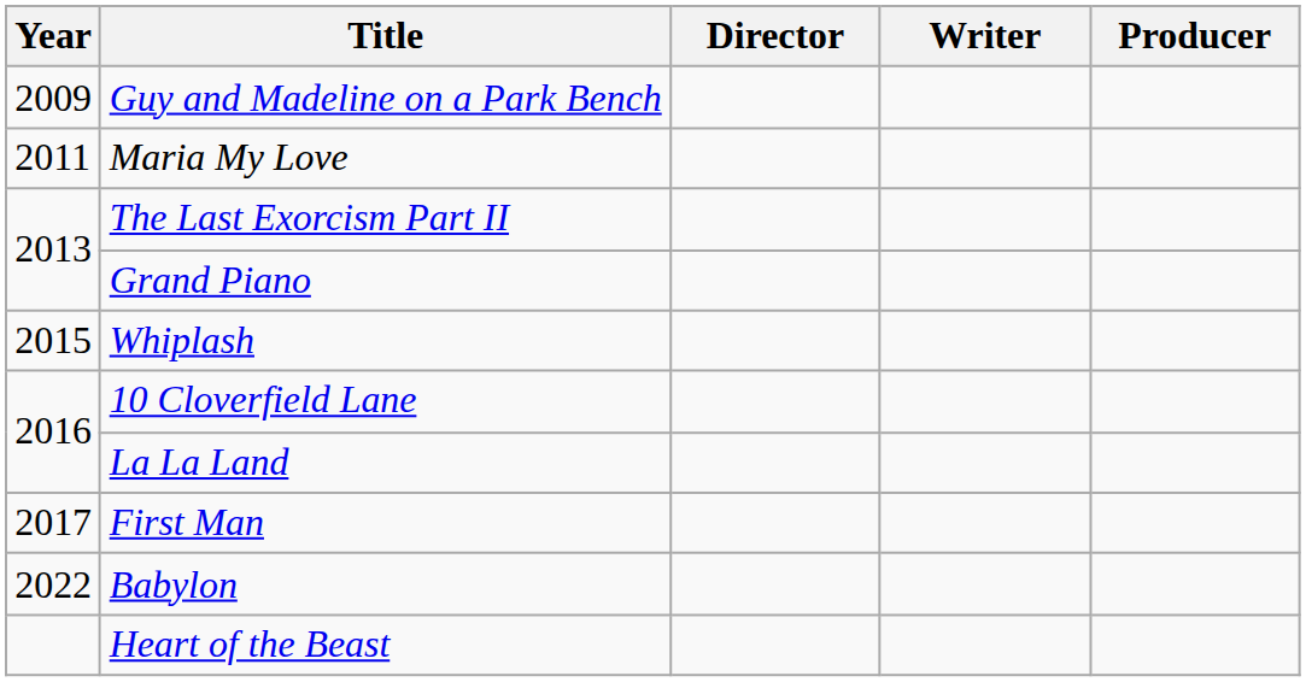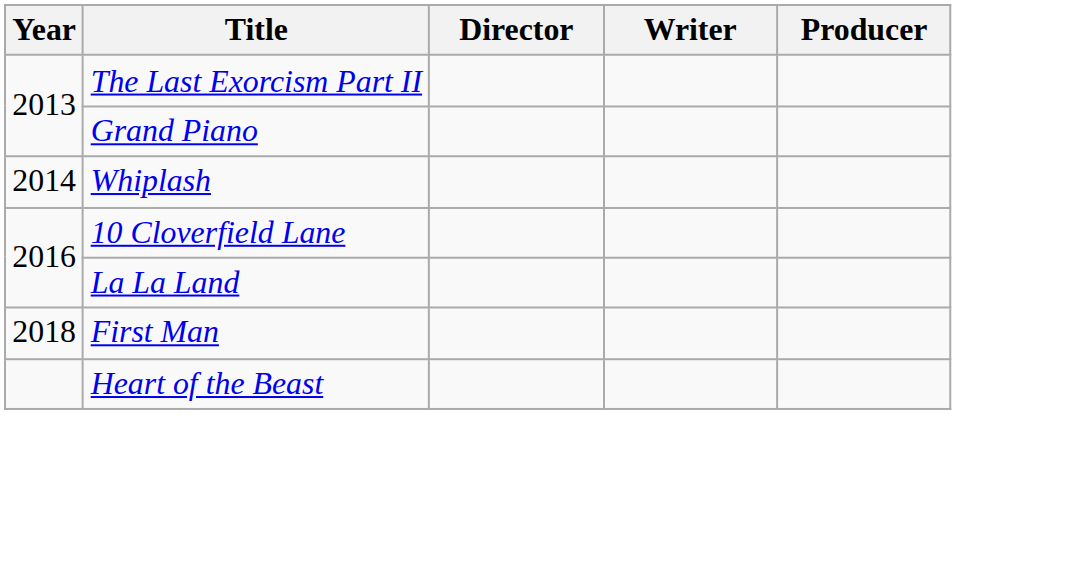 <table class="wikitable plainrowheaders">
 <tr>
 <th>Year</th>
 <th>Title</th>
 <th width="80">Director</th>
 <th width="80">Writer</th>
 <th width="80">Producer</th>
-</tr>
-<tr>
-<td>2009</td>
-<td><em><a href='#'>Guy and Madeline on a Park Bench</a></em></td>
-<td></td>
-<td></td>
-<td></td>
-</tr>
-<tr>
-<td>2011</td>
-<td><em>Maria My Love</em></td>
-<td></td>
-<td></td>
-<td></td>
 </tr>
 <tr>
 <td rowspan="2">2013</td>
 <td><em><a href='#'>The Last Exorcism Part II</a></em></td>
 <td></td>
 <td></td>
 <td></td>
 </tr>
 <tr>
 <td><em><a href='#'>Grand Piano</a></em></td>
 <td></td>
 <td></td>
 <td></td>
 </tr>
 <tr>
-<td>2015</td>
+<td>2014</td>
 <td><em><a href='#'>Whiplash</a></em></td>
 <td></td>
 <td></td>
 <td></td>
 </tr>
 <tr>
 <td rowspan="2">2016</td>
 <td><em><a href='#'>10 Cloverfield Lane</a></em></td>
 <td></td>
 <td></td>
 <td></td>
 </tr>
 <tr>
 <td><em><a href='#'>La La Land</a></em></td>
 <td></td>
 <td></td>
 <td></td>
 </tr>
 <tr>
-<td>2017</td>
+<td>2018</td>
 <td><em><a href='#'>First Man</a></em></td>
-<td></td>
-<td></td>
-<td></td>
-</tr>
-<tr>
-<td>2022</td>
-<td><em><a href='#'>Babylon</a></em></td>
 <td></td>
 <td></td>
 <td></td>
 </tr>
 <tr>
 <td></td>
 <td><em><a href='#'>Heart of the Beast</a></em></td>
 <td></td>
 <td></td>
 <td></td>
 </tr>
 </table>
